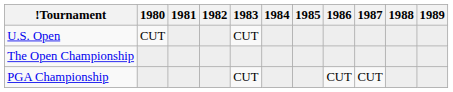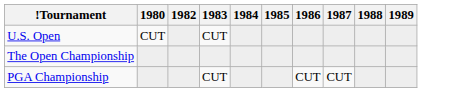 <table class="wikitable" style="font-size:95%;text-align:center;">
 <tr>
 <th>!Tournament</th>
 <th>1980</th>
-<th>1981</th>
 <th>1982</th>
 <th>1983</th>
 <th>1984</th>
 <th>1985</th>
 <th>1986</th>
 <th>1987</th>
 <th>1988</th>
 <th>1989</th>
 </tr>
 <tr>
 <td align=left><a href='#'>U.S. Open</a></td>
 <td>CUT</td>
-<td style="background:#eeeeee;"></td>
 <td style="background:#eeeeee;"></td>
 <td>CUT</td>
 <td style="background:#eeeeee;"></td>
 <td style="background:#eeeeee;"></td>
 <td style="background:#eeeeee;"></td>
 <td style="background:#eeeeee;"></td>
 <td style="background:#eeeeee;"></td>
 <td style="background:#eeeeee;"></td>
 </tr>
 <tr>
 <td align=left><a href='#'>The Open Championship</a></td>
 <td style="background:#eeeeee;"></td>
 <td style="background:#eeeeee;"></td>
 <td style="background:#eeeeee;"></td>
 <td style="background:#eeeeee;"></td>
 <td style="background:#eeeeee;"></td>
 <td style="background:#eeeeee;"></td>
 <td style="background:#eeeeee;"></td>
 <td style="background:#eeeeee;"></td>
 <td style="background:#eeeeee;"></td>
-<td style="background:#eeeeee;"></td>
 </tr>
 <tr>
 <td align=left><a href='#'>PGA Championship</a></td>
-<td style="background:#eeeeee;"></td>
 <td style="background:#eeeeee;"></td>
 <td style="background:#eeeeee;"></td>
 <td>CUT</td>
 <td style="background:#eeeeee;"></td>
 <td style="background:#eeeeee;"></td>
 <td>CUT</td>
 <td>CUT</td>
 <td style="background:#eeeeee;"></td>
 <td style="background:#eeeeee;"></td>
 </tr>
 </table>
